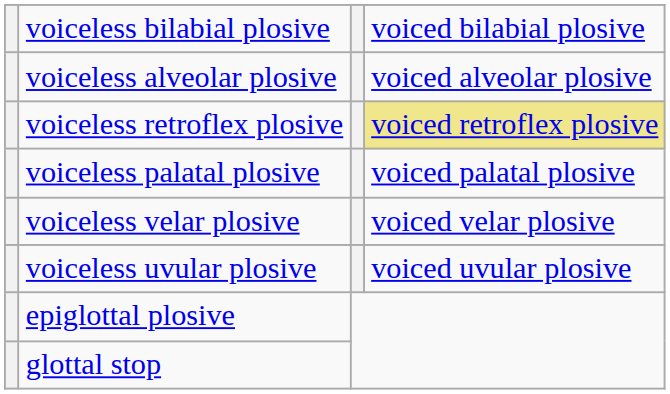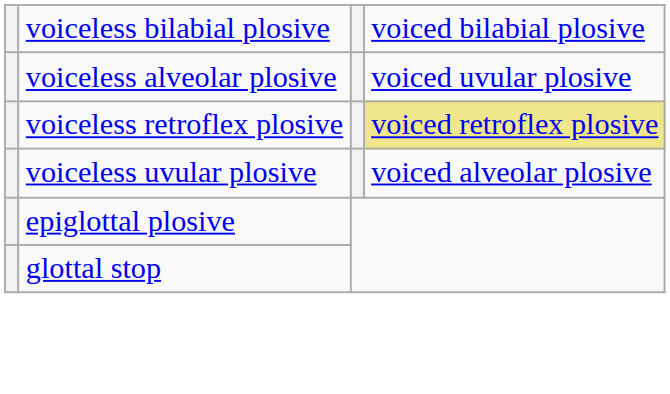 <table class="wikitable">
 <tr>
 <th></th>
 <td><a href='#'>voiceless bilabial plosive</a></td>
 <th></th>
 <td><a href='#'>voiced bilabial plosive</a></td>
 </tr>
 <tr>
 <th></th>
 <td><a href='#'>voiceless alveolar plosive</a></td>
 <th></th>
-<td><a href='#'>voiced alveolar plosive</a></td>
+<td><a href='#'>voiced uvular plosive</a></td>
 </tr>
 <tr>
 <th></th>
 <td><a href='#'>voiceless retroflex plosive</a></td>
 <th></th>
 <td style="background: khaki;"><a href='#'>voiced retroflex plosive</a></td>
 </tr>
 <tr>
 <th></th>
-<td><a href='#'>voiceless palatal plosive</a></td>
-<th></th>
-<td><a href='#'>voiced palatal plosive</a></td>
-</tr>
-<tr>
-<th></th>
-<td><a href='#'>voiceless velar plosive</a></td>
-<th></th>
-<td><a href='#'>voiced velar plosive</a></td>
-</tr>
-<tr>
-<th></th>
 <td><a href='#'>voiceless uvular plosive</a></td>
 <th></th>
-<td><a href='#'>voiced uvular plosive</a></td>
+<td><a href='#'>voiced alveolar plosive</a></td>
 </tr>
 <tr>
 <th></th>
 <td><a href='#'>epiglottal plosive</a></td>
 <td colspan="2" rowspan="2"></td>
 </tr>
 <tr>
 <th></th>
 <td><a href='#'>glottal stop</a></td>
 </tr>
 </table>
